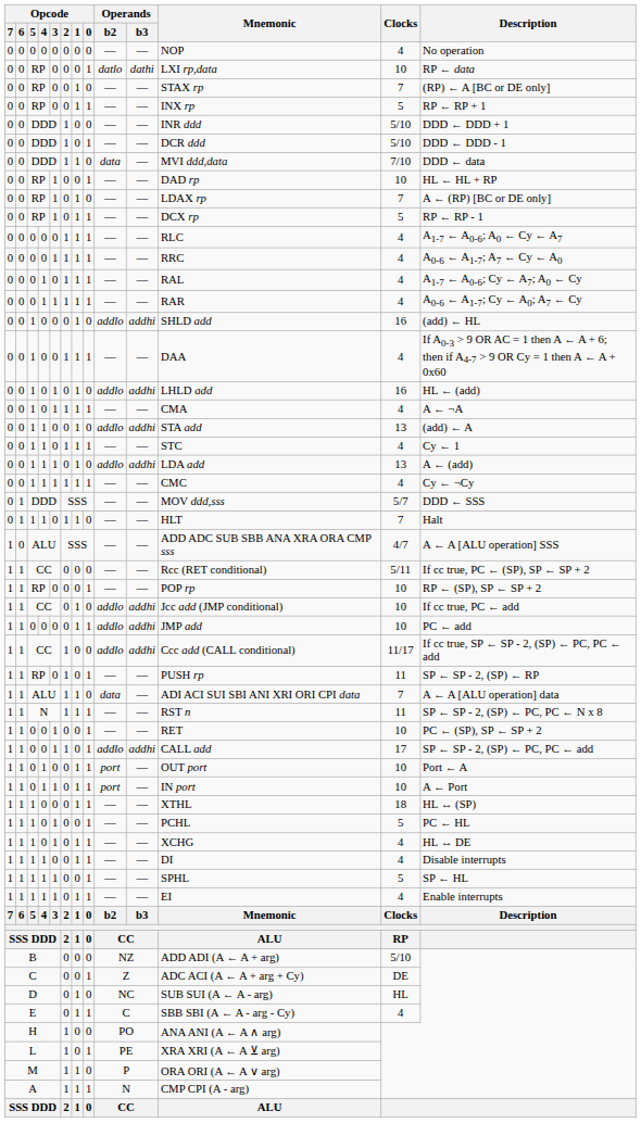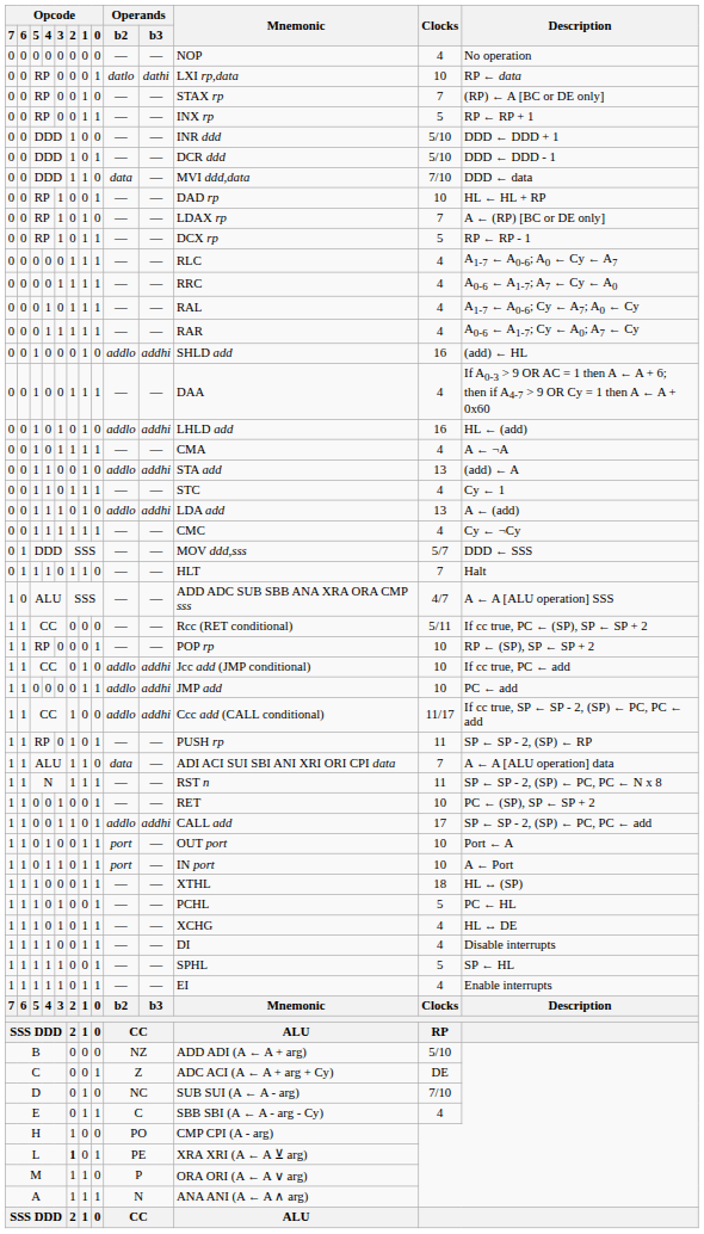 <table class="wikitable" style="text-align:center">
 <tr>
 <th colspan=8>Opcode</th>
 <th colspan=2>Operands</th>
 <th rowspan=2>Mnemonic</th>
 <th rowspan=2>Clocks</th>
 <th rowspan=2>Description</th>
 </tr>
 <tr>
 <th>7</th>
 <th>6</th>
 <th>5</th>
 <th>4</th>
 <th>3</th>
 <th>2</th>
 <th>1</th>
 <th>0</th>
 <th>b2</th>
 <th>b3</th>
 </tr>
 <tr>
 <td>0</td>
 <td>0</td>
 <td>0</td>
 <td>0</td>
 <td>0</td>
 <td>0</td>
 <td>0</td>
 <td>0</td>
 <td>—</td>
 <td>—</td>
 <td align=left>NOP</td>
 <td>4</td>
 <td align=left>No operation</td>
 </tr>
 <tr>
 <td>0</td>
 <td>0</td>
 <td colspan=2>RP</td>
 <td>0</td>
 <td>0</td>
 <td>0</td>
 <td>1</td>
 <td><em>datlo</em></td>
 <td><em>dathi</em></td>
 <td align=left>LXI <em>rp,data</em></td>
 <td>10</td>
 <td align=left>RP ← <em>data</em></td>
 </tr>
 <tr>
 <td>0</td>
 <td>0</td>
 <td colspan=2>RP</td>
 <td>0</td>
 <td>0</td>
 <td>1</td>
 <td>0</td>
 <td>—</td>
 <td>—</td>
 <td align=left>STAX <em>rp</em></td>
 <td>7</td>
 <td align=left>(RP) ← A [BC or DE only]</td>
 </tr>
 <tr>
 <td>0</td>
 <td>0</td>
 <td colspan=2>RP</td>
 <td>0</td>
 <td>0</td>
 <td>1</td>
 <td>1</td>
 <td>—</td>
 <td>—</td>
 <td align=left>INX <em>rp</em></td>
 <td>5</td>
 <td align=left>RP ← RP + 1</td>
 </tr>
 <tr>
 <td>0</td>
 <td>0</td>
 <td colspan=3>DDD</td>
 <td>1</td>
 <td>0</td>
 <td>0</td>
 <td>—</td>
 <td>—</td>
 <td align=left>INR <em>ddd</em></td>
 <td>5/10</td>
 <td align=left>DDD ← DDD + 1</td>
 </tr>
 <tr>
 <td>0</td>
 <td>0</td>
 <td colspan=3>DDD</td>
 <td>1</td>
 <td>0</td>
 <td>1</td>
 <td>—</td>
 <td>—</td>
 <td align=left>DCR <em>ddd</em></td>
 <td>5/10</td>
 <td align=left>DDD ← DDD - 1</td>
 </tr>
 <tr>
 <td>0</td>
 <td>0</td>
 <td colspan=3>DDD</td>
 <td>1</td>
 <td>1</td>
 <td>0</td>
 <td><em>data</em></td>
 <td>—</td>
 <td align=left>MVI <em>ddd,data</em></td>
 <td>7/10</td>
 <td align=left>DDD ← data</td>
 </tr>
 <tr>
 <td>0</td>
 <td>0</td>
 <td colspan=2>RP</td>
 <td>1</td>
 <td>0</td>
 <td>0</td>
 <td>1</td>
 <td>—</td>
 <td>—</td>
 <td align=left>DAD <em>rp</em></td>
 <td>10</td>
 <td align=left>HL ← HL + RP</td>
 </tr>
 <tr>
 <td>0</td>
 <td>0</td>
 <td colspan=2>RP</td>
 <td>1</td>
 <td>0</td>
 <td>1</td>
 <td>0</td>
 <td>—</td>
 <td>—</td>
 <td align=left>LDAX <em>rp</em></td>
 <td>7</td>
 <td align=left>A ← (RP) [BC or DE only]</td>
 </tr>
 <tr>
 <td>0</td>
 <td>0</td>
 <td colspan=2>RP</td>
 <td>1</td>
 <td>0</td>
 <td>1</td>
 <td>1</td>
 <td>—</td>
 <td>—</td>
 <td align=left>DCX <em>rp</em></td>
 <td>5</td>
 <td align=left>RP ← RP - 1</td>
 </tr>
 <tr>
 <td>0</td>
 <td>0</td>
 <td>0</td>
 <td>0</td>
 <td>0</td>
 <td>1</td>
 <td>1</td>
 <td>1</td>
 <td>—</td>
 <td>—</td>
 <td align=left>RLC</td>
 <td>4</td>
 <td align=left>A<sub>1-7</sub> ← A<sub>0-6</sub>; A<sub>0</sub> ← Cy ← A<sub>7</sub></td>
 </tr>
 <tr>
 <td>0</td>
 <td>0</td>
 <td>0</td>
 <td>0</td>
 <td>1</td>
 <td>1</td>
 <td>1</td>
 <td>1</td>
 <td>—</td>
 <td>—</td>
 <td align=left>RRC</td>
 <td>4</td>
 <td align=left>A<sub>0-6</sub> ← A<sub>1-7</sub>; A<sub>7</sub> ← Cy ← A<sub>0</sub></td>
 </tr>
 <tr>
 <td>0</td>
 <td>0</td>
 <td>0</td>
 <td>1</td>
 <td>0</td>
 <td>1</td>
 <td>1</td>
 <td>1</td>
 <td>—</td>
 <td>—</td>
 <td align=left>RAL</td>
 <td>4</td>
 <td align=left>A<sub>1-7</sub> ← A<sub>0-6</sub>; Cy ← A<sub>7</sub>; A<sub>0</sub> ← Cy</td>
 </tr>
 <tr>
 <td>0</td>
 <td>0</td>
 <td>0</td>
 <td>1</td>
 <td>1</td>
 <td>1</td>
 <td>1</td>
 <td>1</td>
 <td>—</td>
 <td>—</td>
 <td align=left>RAR</td>
 <td>4</td>
 <td align=left>A<sub>0-6</sub> ← A<sub>1-7</sub>; Cy ← A<sub>0</sub>; A<sub>7</sub> ← Cy</td>
 </tr>
 <tr>
 <td>0</td>
 <td>0</td>
 <td>1</td>
 <td>0</td>
 <td>0</td>
 <td>0</td>
 <td>1</td>
 <td>0</td>
 <td><em>addlo</em></td>
 <td><em>addhi</em></td>
 <td align=left>SHLD <em>add</em></td>
 <td>16</td>
 <td align=left>(add) ← HL</td>
 </tr>
 <tr>
 <td>0</td>
 <td>0</td>
 <td>1</td>
 <td>0</td>
 <td>0</td>
 <td>1</td>
 <td>1</td>
 <td>1</td>
 <td>—</td>
 <td>—</td>
 <td align=left>DAA</td>
 <td>4</td>
 <td align=left>If A<sub>0-3</sub> > 9 OR AC = 1 then A ← A + 6;<br>then if A<sub>4-7</sub> > 9 OR Cy = 1 then A ← A + 0x60</td>
 </tr>
 <tr>
 <td>0</td>
 <td>0</td>
 <td>1</td>
 <td>0</td>
 <td>1</td>
 <td>0</td>
 <td>1</td>
 <td>0</td>
 <td><em>addlo</em></td>
 <td><em>addhi</em></td>
 <td align=left>LHLD <em>add</em></td>
 <td>16</td>
 <td align=left>HL ← (add)</td>
 </tr>
 <tr>
 <td>0</td>
 <td>0</td>
 <td>1</td>
 <td>0</td>
 <td>1</td>
 <td>1</td>
 <td>1</td>
 <td>1</td>
 <td>—</td>
 <td>—</td>
 <td align=left>CMA</td>
 <td>4</td>
 <td align=left>A ← ¬A</td>
 </tr>
 <tr>
 <td>0</td>
 <td>0</td>
 <td>1</td>
 <td>1</td>
 <td>0</td>
 <td>0</td>
 <td>1</td>
 <td>0</td>
 <td><em>addlo</em></td>
 <td><em>addhi</em></td>
 <td align=left>STA <em>add</em></td>
 <td>13</td>
 <td align=left>(add) ← A</td>
 </tr>
 <tr>
 <td>0</td>
 <td>0</td>
 <td>1</td>
 <td>1</td>
 <td>0</td>
 <td>1</td>
 <td>1</td>
 <td>1</td>
 <td>—</td>
 <td>—</td>
 <td align=left>STC</td>
 <td>4</td>
 <td align=left>Cy ← 1</td>
 </tr>
 <tr>
 <td>0</td>
 <td>0</td>
 <td>1</td>
 <td>1</td>
 <td>1</td>
 <td>0</td>
 <td>1</td>
 <td>0</td>
 <td><em>addlo</em></td>
 <td><em>addhi</em></td>
 <td align=left>LDA <em>add</em></td>
 <td>13</td>
 <td align=left>A ← (add)</td>
 </tr>
 <tr>
 <td>0</td>
 <td>0</td>
 <td>1</td>
 <td>1</td>
 <td>1</td>
 <td>1</td>
 <td>1</td>
 <td>1</td>
 <td>—</td>
 <td>—</td>
 <td align=left>CMC</td>
 <td>4</td>
 <td align=left>Cy ← ¬Cy</td>
 </tr>
 <tr>
 <td>0</td>
 <td>1</td>
 <td colspan=3>DDD</td>
 <td colspan=3>SSS</td>
 <td>—</td>
 <td>—</td>
 <td align=left>MOV <em>ddd,sss</em></td>
 <td>5/7</td>
 <td align=left>DDD ← SSS</td>
 </tr>
 <tr>
 <td>0</td>
 <td>1</td>
 <td>1</td>
 <td>1</td>
 <td>0</td>
 <td>1</td>
 <td>1</td>
 <td>0</td>
 <td>—</td>
 <td>—</td>
 <td align=left>HLT</td>
 <td>7</td>
 <td align=left>Halt</td>
 </tr>
 <tr>
 <td>1</td>
 <td>0</td>
 <td colspan=3>ALU</td>
 <td colspan=3>SSS</td>
 <td>—</td>
 <td>—</td>
 <td align=left>ADD ADC SUB SBB ANA XRA ORA CMP <em>sss</em></td>
 <td>4/7</td>
 <td align=left>A ← A [ALU operation] SSS</td>
 </tr>
 <tr>
 <td>1</td>
 <td>1</td>
 <td colspan=3>CC</td>
 <td>0</td>
 <td>0</td>
 <td>0</td>
 <td>—</td>
 <td>—</td>
 <td align=left>Rcc (RET conditional)</td>
 <td>5/11</td>
 <td align=left>If cc true, PC ← (SP), SP ← SP + 2</td>
 </tr>
 <tr>
 <td>1</td>
 <td>1</td>
 <td colspan=2>RP</td>
 <td>0</td>
 <td>0</td>
 <td>0</td>
 <td>1</td>
 <td>—</td>
 <td>—</td>
 <td align=left>POP <em>rp</em></td>
 <td>10</td>
 <td align=left>RP ← (SP), SP ← SP + 2</td>
 </tr>
 <tr>
 <td>1</td>
 <td>1</td>
 <td colspan=3>CC</td>
 <td>0</td>
 <td>1</td>
 <td>0</td>
 <td><em>addlo</em></td>
 <td><em>addhi</em></td>
 <td align=left>Jcc <em>add</em> (JMP conditional)</td>
 <td>10</td>
 <td align=left>If cc true, PC ← add</td>
 </tr>
 <tr>
 <td>1</td>
 <td>1</td>
 <td>0</td>
 <td>0</td>
 <td>0</td>
 <td>0</td>
 <td>1</td>
 <td>1</td>
 <td><em>addlo</em></td>
 <td><em>addhi</em></td>
 <td align=left>JMP <em>add</em></td>
 <td>10</td>
 <td align=left>PC ← add</td>
 </tr>
 <tr>
 <td>1</td>
 <td>1</td>
 <td colspan=3>CC</td>
 <td>1</td>
 <td>0</td>
 <td>0</td>
 <td><em>addlo</em></td>
 <td><em>addhi</em></td>
 <td align=left>Ccc <em>add</em> (CALL conditional)</td>
 <td>11/17</td>
 <td align=left>If cc true, SP ← SP - 2, (SP) ← PC, PC ← add</td>
 </tr>
 <tr>
 <td>1</td>
 <td>1</td>
 <td colspan=2>RP</td>
 <td>0</td>
 <td>1</td>
 <td>0</td>
 <td>1</td>
 <td>—</td>
 <td>—</td>
 <td align=left>PUSH <em>rp</em></td>
 <td>11</td>
 <td align=left>SP ← SP - 2, (SP) ← RP</td>
 </tr>
 <tr>
 <td>1</td>
 <td>1</td>
 <td colspan=3>ALU</td>
 <td>1</td>
 <td>1</td>
 <td>0</td>
 <td><em>data</em></td>
 <td>—</td>
 <td align=left>ADI ACI SUI SBI ANI XRI ORI CPI <em>data</em></td>
 <td>7</td>
 <td align=left>A ← A [ALU operation] data</td>
 </tr>
 <tr>
 <td>1</td>
 <td>1</td>
 <td colspan=3>N</td>
 <td>1</td>
 <td>1</td>
 <td>1</td>
 <td>—</td>
 <td>—</td>
 <td align=left>RST <em>n</em></td>
 <td>11</td>
 <td align=left>SP ← SP - 2, (SP) ← PC, PC ← N x 8</td>
 </tr>
 <tr>
 <td>1</td>
 <td>1</td>
 <td>0</td>
 <td>0</td>
 <td>1</td>
 <td>0</td>
 <td>0</td>
 <td>1</td>
 <td>—</td>
 <td>—</td>
 <td align=left>RET</td>
 <td>10</td>
 <td align=left>PC ← (SP), SP ← SP + 2</td>
 </tr>
 <tr>
 <td>1</td>
 <td>1</td>
 <td>0</td>
 <td>0</td>
 <td>1</td>
 <td>1</td>
 <td>0</td>
 <td>1</td>
 <td><em>addlo</em></td>
 <td><em>addhi</em></td>
 <td align=left>CALL <em>add</em></td>
 <td>17</td>
 <td align=left>SP ← SP - 2, (SP) ← PC, PC ← add</td>
 </tr>
 <tr>
 <td>1</td>
 <td>1</td>
 <td>0</td>
 <td>1</td>
 <td>0</td>
 <td>0</td>
 <td>1</td>
 <td>1</td>
 <td><em>port</em></td>
 <td>—</td>
 <td align=left>OUT <em>port</em></td>
 <td>10</td>
 <td align=left>Port ← A</td>
 </tr>
 <tr>
 <td>1</td>
 <td>1</td>
 <td>0</td>
 <td>1</td>
 <td>1</td>
 <td>0</td>
 <td>1</td>
 <td>1</td>
 <td><em>port</em></td>
 <td>—</td>
 <td align=left>IN <em>port</em></td>
 <td>10</td>
 <td align=left>A ← Port</td>
 </tr>
 <tr>
 <td>1</td>
 <td>1</td>
 <td>1</td>
 <td>0</td>
 <td>0</td>
 <td>0</td>
 <td>1</td>
 <td>1</td>
 <td>—</td>
 <td>—</td>
 <td align=left>XTHL</td>
 <td>18</td>
 <td align=left>HL ↔ (SP)</td>
 </tr>
 <tr>
 <td>1</td>
 <td>1</td>
 <td>1</td>
 <td>0</td>
 <td>1</td>
 <td>0</td>
 <td>0</td>
 <td>1</td>
 <td>—</td>
 <td>—</td>
 <td align=left>PCHL</td>
 <td>5</td>
 <td align=left>PC ← HL</td>
 </tr>
 <tr>
 <td>1</td>
 <td>1</td>
 <td>1</td>
 <td>0</td>
 <td>1</td>
 <td>0</td>
 <td>1</td>
 <td>1</td>
 <td>—</td>
 <td>—</td>
 <td align=left>XCHG</td>
 <td>4</td>
 <td align=left>HL ↔ DE</td>
 </tr>
 <tr>
 <td>1</td>
 <td>1</td>
 <td>1</td>
 <td>1</td>
 <td>0</td>
 <td>0</td>
 <td>1</td>
 <td>1</td>
 <td>—</td>
 <td>—</td>
 <td align=left>DI</td>
 <td>4</td>
 <td align=left>Disable interrupts</td>
 </tr>
 <tr>
 <td>1</td>
 <td>1</td>
 <td>1</td>
 <td>1</td>
 <td>1</td>
 <td>0</td>
 <td>0</td>
 <td>1</td>
 <td>—</td>
 <td>—</td>
 <td align=left>SPHL</td>
 <td>5</td>
 <td align=left>SP ← HL</td>
 </tr>
 <tr>
 <td>1</td>
 <td>1</td>
 <td>1</td>
 <td>1</td>
 <td>1</td>
 <td>0</td>
 <td>1</td>
 <td>1</td>
 <td>—</td>
 <td>—</td>
 <td align=left>EI</td>
 <td>4</td>
 <td align=left>Enable interrupts</td>
 </tr>
 <tr>
 <th>7</th>
 <th>6</th>
 <th>5</th>
 <th>4</th>
 <th>3</th>
 <th>2</th>
 <th>1</th>
 <th>0</th>
 <th>b2</th>
 <th>b3</th>
 <th>Mnemonic</th>
 <th>Clocks</th>
 <th>Description</th>
 </tr>
 <tr>
 <th colspan=13></th>
 </tr>
 <tr>
 <th colspan=5>SSS DDD</th>
 <th>2</th>
 <th>1</th>
 <th>0</th>
 <th colspan=2>CC</th>
 <th>ALU</th>
 <th>RP</th>
 <th></th>
 </tr>
 <tr>
 <td colspan=5>B</td>
 <td>0</td>
 <td>0</td>
 <td>0</td>
 <td colspan=2>NZ</td>
 <td align=left>ADD ADI (A ← A + arg)</td>
 <td>5/10</td>
 </tr>
 <tr>
 <td colspan=5>C</td>
 <td>0</td>
 <td>0</td>
 <td>1</td>
 <td colspan=2>Z</td>
 <td align=left>ADC ACI (A ← A + arg + Cy)</td>
 <td>DE</td>
 </tr>
 <tr>
 <td colspan=5>D</td>
 <td>0</td>
 <td>1</td>
 <td>0</td>
 <td colspan=2>NC</td>
 <td align=left>SUB SUI (A ← A - arg)</td>
-<td>HL</td>
+<td>7/10</td>
 </tr>
 <tr>
 <td colspan=5>E</td>
 <td>0</td>
 <td>1</td>
 <td>1</td>
 <td colspan=2>C</td>
 <td align=left>SBB SBI (A ← A - arg - Cy)</td>
 <td>4</td>
 </tr>
 <tr>
 <td colspan=5>H</td>
 <td>1</td>
 <td>0</td>
 <td>0</td>
 <td colspan=2>PO</td>
-<td align=left>ANA ANI (A ← A ∧ arg)</td>
+<td align=left>CMP CPI (A - arg)</td>
 </tr>
 <tr>
 <td colspan=5>L</td>
-<td>1</td>
+<td><strong>1</strong></td>
 <td>0</td>
 <td>1</td>
 <td colspan=2>PE</td>
 <td align=left>XRA XRI (A ← A ⊻ arg)</td>
 </tr>
 <tr>
 <td colspan=5>M</td>
 <td>1</td>
 <td>1</td>
 <td>0</td>
 <td colspan=2>P</td>
 <td align=left>ORA ORI (A ← A ∨ arg)</td>
 </tr>
 <tr>
 <td colspan=5>A</td>
 <td>1</td>
 <td>1</td>
 <td>1</td>
 <td colspan=2>N</td>
-<td align=left>CMP CPI (A - arg)</td>
+<td align=left>ANA ANI (A ← A ∧ arg)</td>
 </tr>
 <tr>
 <th colspan=5>SSS DDD</th>
 <th>2</th>
 <th>1</th>
 <th>0</th>
 <th colspan=2>CC</th>
 <th>ALU</th>
 <th colspan=2></th>
 </tr>
 </table>
